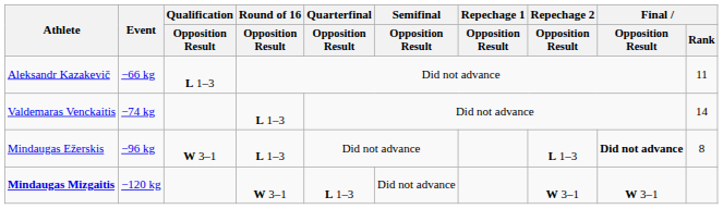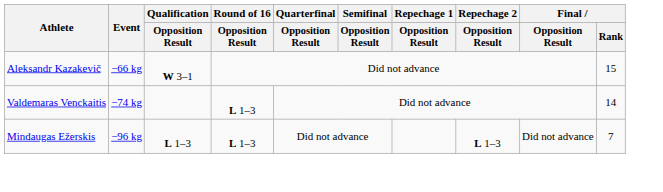 <table class="wikitable" style="font-size:90%">
 <tr>
 <th rowspan="2">Athlete</th>
 <th rowspan="2">Event</th>
 <th>Qualification</th>
 <th>Round of 16</th>
 <th>Quarterfinal</th>
 <th>Semifinal</th>
 <th>Repechage 1</th>
 <th>Repechage 2</th>
 <th colspan=2>Final / </th>
 </tr>
 <tr style="font-size: 95%">
 <th>Opposition<br>Result</th>
 <th>Opposition<br>Result</th>
 <th>Opposition<br>Result</th>
 <th>Opposition<br>Result</th>
 <th>Opposition<br>Result</th>
 <th>Opposition<br>Result</th>
 <th>Opposition<br>Result</th>
 <th>Rank</th>
 </tr>
 <tr align=center>
 <td align=left><a href='#'>Aleksandr Kazakevič</a></td>
 <td align=left><a href='#'>−66 kg</a></td>
-<td> <br><strong>L</strong> 1–3 <sup></sup></td>
+<td> <br><strong>W</strong> 3–1 <sup></sup></td>
 <td colspan=6>Did not advance</td>
-<td>11</td>
+<td>15</td>
 </tr>
 <tr align=center>
 <td align=left><a href='#'>Valdemaras Venckaitis</a></td>
 <td align=left><a href='#'>−74 kg</a></td>
 <td></td>
 <td><br><strong>L</strong> 1–3 <sup></sup></td>
 <td colspan=5>Did not advance</td>
 <td>14</td>
 </tr>
 <tr align=center>
 <td align=left><a href='#'>Mindaugas Ežerskis</a></td>
 <td align=left><a href='#'>−96 kg</a></td>
-<td> <br><strong>W</strong> 3–1 <sup></sup></td>
+<td> <br><strong>L</strong> 1–3 <sup></sup></td>
 <td> <br><strong>L</strong> 1–3 <sup></sup></td>
 <td colspan=2>Did not advance</td>
 <td></td>
 <td> <br><strong>L</strong> 1–3 <sup></sup></td>
-<td><strong>Did not advance</strong></td>
-<td>8</td>
-</tr>
-<tr align=center>
-<td align=left><strong><a href='#'>Mindaugas Mizgaitis</a></strong></td>
-<td align=left><a href='#'>−120 kg</a></td>
-<td></td>
-<td> <br><strong>W</strong> 3–1 <sup></sup></td>
-<td> <br><strong>L</strong> 1–3 <sup></sup></td>
 <td>Did not advance</td>
-<td></td>
-<td> <br><strong>W</strong> 3–1 <sup></sup></td>
-<td> <br><strong>W</strong> 3–1 <sup></sup></td>
-<td></td>
+<td>7</td>
 </tr>
 </table>
